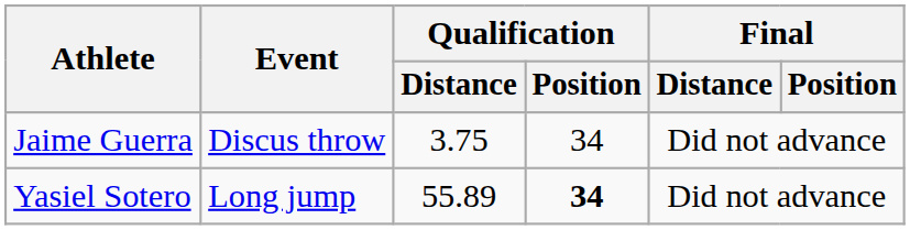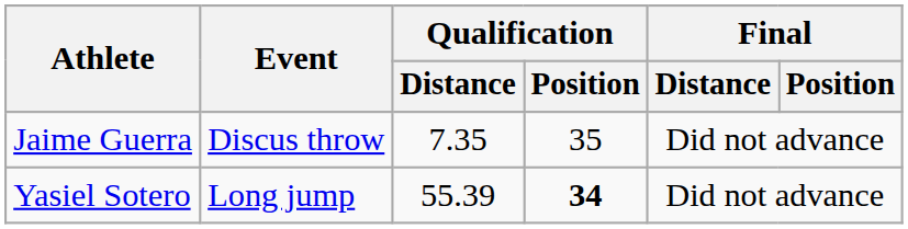 <table class=wikitable style=font-size:90%>
 <tr>
 <th rowspan=2>Athlete</th>
 <th rowspan=2>Event</th>
 <th colspan=2>Qualification</th>
 <th colspan=2>Final</th>
 </tr>
 <tr style=font-size:95%>
 <th>Distance</th>
 <th>Position</th>
 <th>Distance</th>
 <th>Position</th>
 </tr>
 <tr align=center>
 <td align=left><a href='#'>Jaime Guerra</a></td>
 <td align=left><a href='#'>Discus throw</a></td>
-<td>3.75</td>
-<td>34</td>
+<td>7.35</td>
+<td>35</td>
 <td colspan=2>Did not advance</td>
 </tr>
 <tr align=center>
 <td align=left><a href='#'>Yasiel Sotero</a></td>
 <td align=left><a href='#'>Long jump</a></td>
-<td>55.89</td>
+<td>55.39</td>
 <td><strong>34</strong></td>
 <td colspan=2>Did not advance</td>
 </tr>
 </table>
